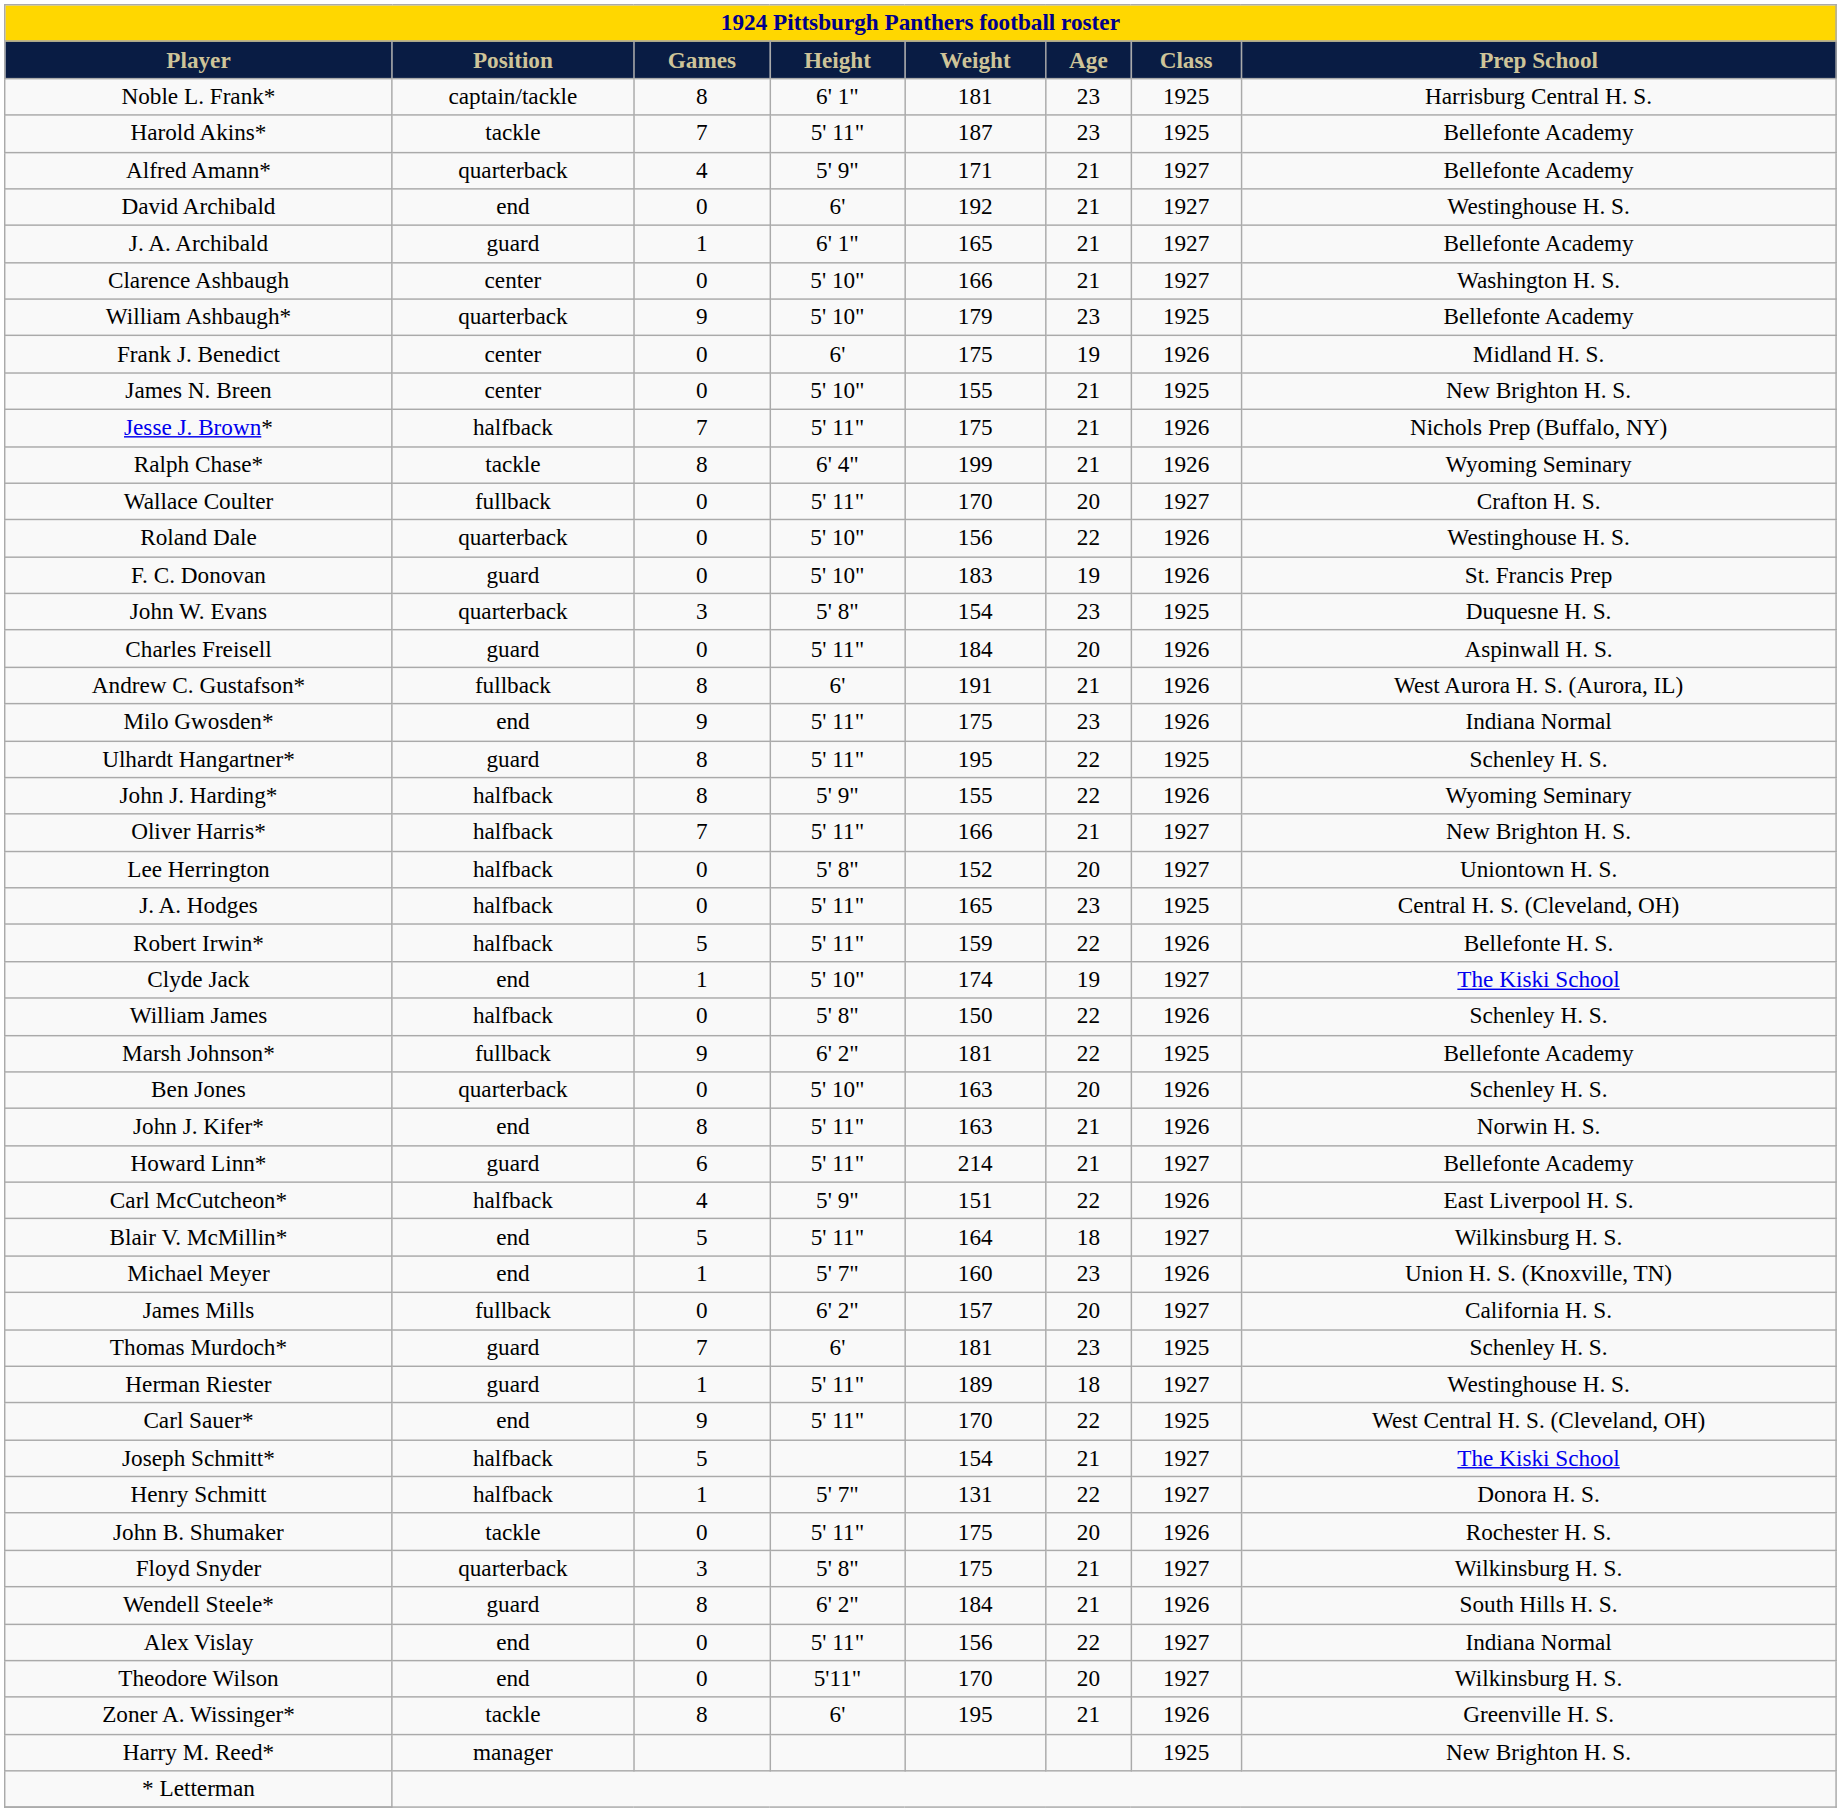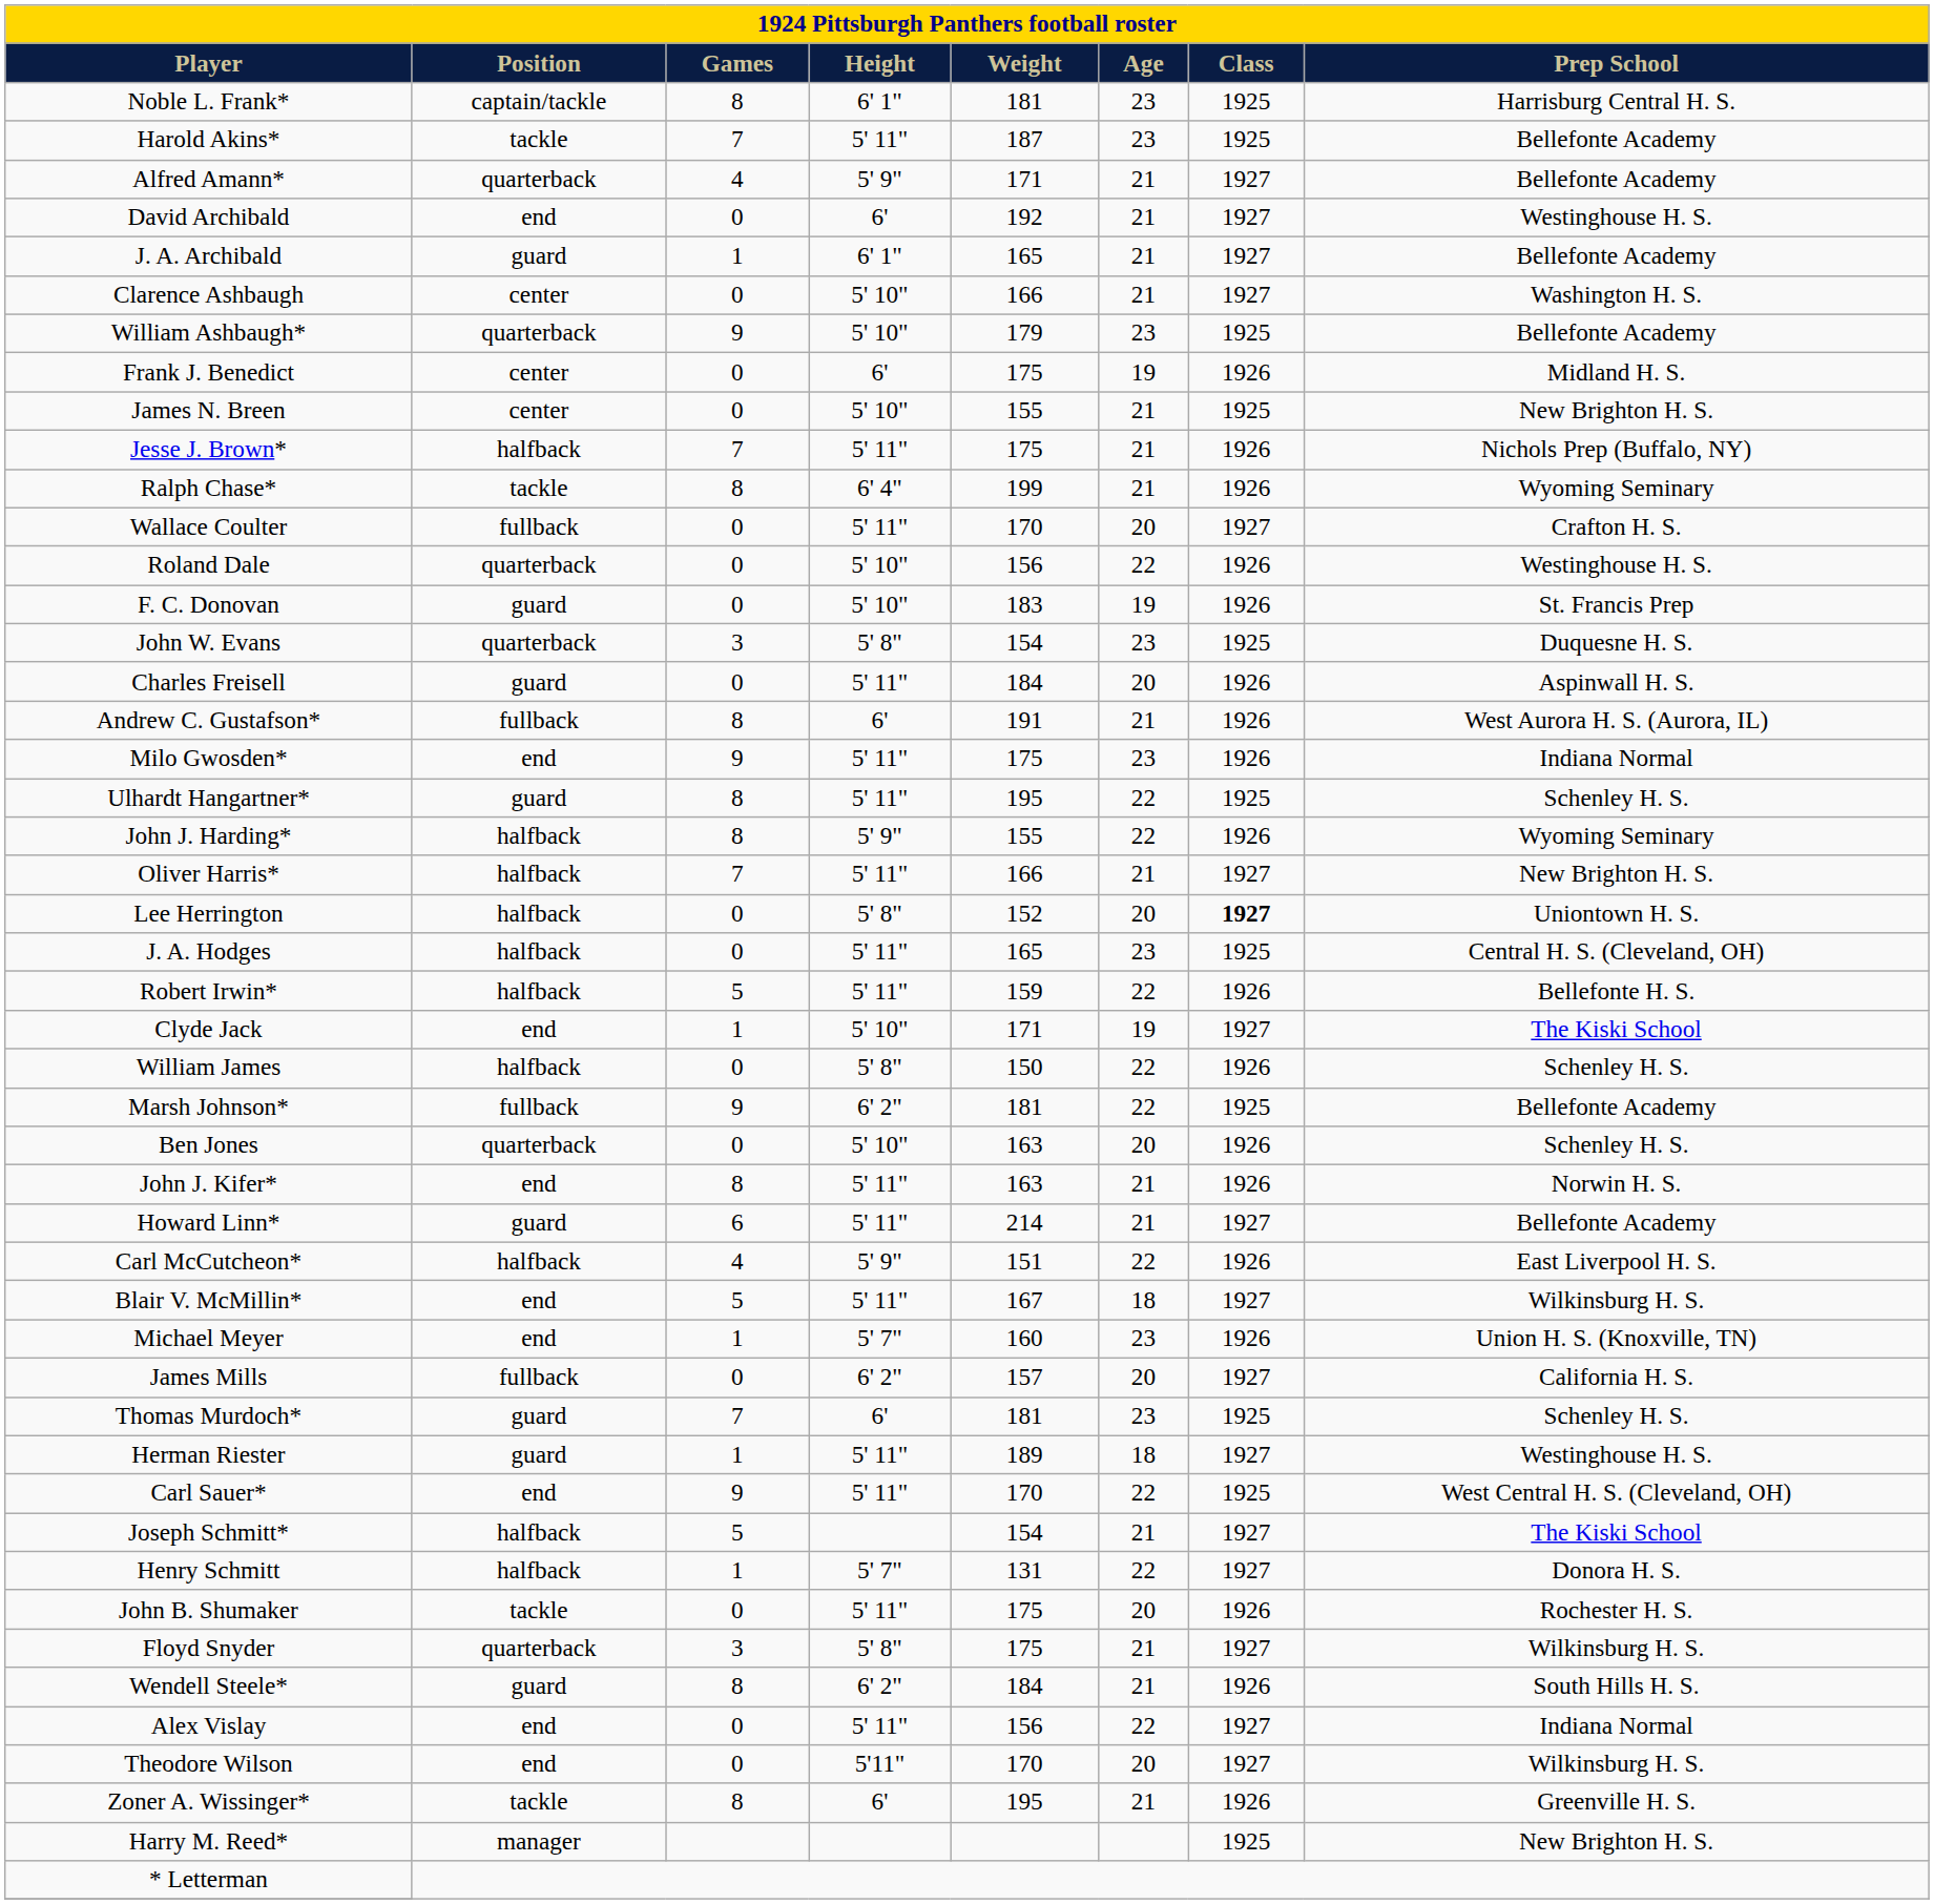 <table class="wikitable collapsible collapsed" style="margin: left; text-align:right; width:100%;">
 <tr>
 <th colspan="10" ; style="background:gold; color:darkblue; text-align: center;"><strong>1924 Pittsburgh Panthers football roster</strong></th>
 </tr>
 <tr align="center"  style="background:#091C44; color:#CEC499;">
 <td><strong>Player</strong></td>
 <td><strong>Position</strong></td>
 <td><strong>Games</strong></td>
 <td><strong>Height</strong></td>
 <td><strong>Weight</strong></td>
 <td><strong>Age</strong></td>
 <td><strong>Class</strong></td>
 <td><strong>Prep School</strong></td>
 </tr>
 <tr align="center" bgcolor="">
 <td>Noble L. Frank*</td>
 <td>captain/tackle</td>
 <td>8</td>
 <td>6' 1"</td>
 <td>181</td>
 <td>23</td>
 <td>1925</td>
 <td>Harrisburg Central H. S.</td>
 </tr>
 <tr align="center" bgcolor="">
 <td>Harold Akins*</td>
 <td>tackle</td>
 <td>7</td>
 <td>5' 11"</td>
 <td>187</td>
 <td>23</td>
 <td>1925</td>
 <td>Bellefonte Academy</td>
 </tr>
 <tr align="center" bgcolor="">
 <td>Alfred Amann*</td>
 <td>quarterback</td>
 <td>4</td>
 <td>5' 9"</td>
 <td>171</td>
 <td>21</td>
 <td>1927</td>
 <td>Bellefonte Academy</td>
 </tr>
 <tr align="center" bgcolor="">
 <td>David Archibald</td>
 <td>end</td>
 <td>0</td>
 <td>6'</td>
 <td>192</td>
 <td>21</td>
 <td>1927</td>
 <td>Westinghouse H. S.</td>
 </tr>
 <tr align="center" bgcolor="">
 <td>J. A. Archibald</td>
 <td>guard</td>
 <td>1</td>
 <td>6' 1"</td>
 <td>165</td>
 <td>21</td>
 <td>1927</td>
 <td>Bellefonte Academy</td>
 </tr>
 <tr align="center" bgcolor="">
 <td>Clarence Ashbaugh</td>
 <td>center</td>
 <td>0</td>
 <td>5' 10"</td>
 <td>166</td>
 <td>21</td>
 <td>1927</td>
 <td>Washington H. S.</td>
 </tr>
 <tr align="center" bgcolor="">
 <td>William Ashbaugh*</td>
 <td>quarterback</td>
 <td>9</td>
 <td>5' 10"</td>
 <td>179</td>
 <td>23</td>
 <td>1925</td>
 <td>Bellefonte Academy</td>
 </tr>
 <tr align="center" bgcolor="">
 <td>Frank J. Benedict</td>
 <td>center</td>
 <td>0</td>
 <td>6'</td>
 <td>175</td>
 <td>19</td>
 <td>1926</td>
 <td>Midland H. S.</td>
 </tr>
 <tr align="center" bgcolor="">
 <td>James N. Breen</td>
 <td>center</td>
 <td>0</td>
 <td>5' 10"</td>
 <td>155</td>
 <td>21</td>
 <td>1925</td>
 <td>New Brighton H. S.</td>
 </tr>
 <tr align="center" bgcolor="">
 <td><a href='#'>Jesse J. Brown</a>*</td>
 <td>halfback</td>
 <td>7</td>
 <td>5' 11"</td>
 <td>175</td>
 <td>21</td>
 <td>1926</td>
 <td>Nichols Prep (Buffalo, NY)</td>
 </tr>
 <tr align="center" bgcolor="">
 <td>Ralph Chase*</td>
 <td>tackle</td>
 <td>8</td>
 <td>6' 4"</td>
 <td>199</td>
 <td>21</td>
 <td>1926</td>
 <td>Wyoming Seminary</td>
 </tr>
 <tr align="center" bgcolor="">
 <td>Wallace Coulter</td>
 <td>fullback</td>
 <td>0</td>
 <td>5' 11"</td>
 <td>170</td>
 <td>20</td>
 <td>1927</td>
 <td>Crafton H. S.</td>
 </tr>
 <tr align="center" bgcolor="">
 <td>Roland Dale</td>
 <td>quarterback</td>
 <td>0</td>
 <td>5' 10"</td>
 <td>156</td>
 <td>22</td>
 <td>1926</td>
 <td>Westinghouse H. S.</td>
 </tr>
 <tr align="center" bgcolor="">
 <td>F. C. Donovan</td>
 <td>guard</td>
 <td>0</td>
 <td>5' 10"</td>
 <td>183</td>
 <td>19</td>
 <td>1926</td>
 <td>St. Francis Prep</td>
 </tr>
 <tr align="center" bgcolor="">
 <td>John W. Evans</td>
 <td>quarterback</td>
 <td>3</td>
 <td>5' 8"</td>
 <td>154</td>
 <td>23</td>
 <td>1925</td>
 <td>Duquesne H. S.</td>
 </tr>
 <tr align="center" bgcolor="">
 <td>Charles Freisell</td>
 <td>guard</td>
 <td>0</td>
 <td>5' 11"</td>
 <td>184</td>
 <td>20</td>
 <td>1926</td>
 <td>Aspinwall H. S.</td>
 </tr>
 <tr align="center" bgcolor="">
 <td>Andrew C. Gustafson*</td>
 <td>fullback</td>
 <td>8</td>
 <td>6'</td>
 <td>191</td>
 <td>21</td>
 <td>1926</td>
 <td>West Aurora H. S. (Aurora, IL)</td>
 </tr>
 <tr align="center" bgcolor="">
 <td>Milo Gwosden*</td>
 <td>end</td>
 <td>9</td>
 <td>5' 11"</td>
 <td>175</td>
 <td>23</td>
 <td>1926</td>
 <td>Indiana Normal</td>
 </tr>
 <tr align="center" bgcolor="">
 <td>Ulhardt Hangartner*</td>
 <td>guard</td>
 <td>8</td>
 <td>5' 11"</td>
 <td>195</td>
 <td>22</td>
 <td>1925</td>
 <td>Schenley H. S.</td>
 </tr>
 <tr align="center" bgcolor="">
 <td>John J. Harding*</td>
 <td>halfback</td>
 <td>8</td>
 <td>5' 9"</td>
 <td>155</td>
 <td>22</td>
 <td>1926</td>
 <td>Wyoming Seminary</td>
 </tr>
 <tr align="center" bgcolor="">
 <td>Oliver Harris*</td>
 <td>halfback</td>
 <td>7</td>
 <td>5' 11"</td>
 <td>166</td>
 <td>21</td>
 <td>1927</td>
 <td>New Brighton H. S.</td>
 </tr>
 <tr align="center" bgcolor="">
 <td>Lee Herrington</td>
 <td>halfback</td>
 <td>0</td>
 <td>5' 8"</td>
 <td>152</td>
 <td>20</td>
-<td>1927</td>
+<td><strong>1927</strong></td>
 <td>Uniontown H. S.</td>
 </tr>
 <tr align="center" bgcolor="">
 <td>J. A. Hodges</td>
 <td>halfback</td>
 <td>0</td>
 <td>5' 11"</td>
 <td>165</td>
 <td>23</td>
 <td>1925</td>
 <td>Central H. S. (Cleveland, OH)</td>
 </tr>
 <tr align="center" bgcolor="">
 <td>Robert Irwin*</td>
 <td>halfback</td>
 <td>5</td>
 <td>5' 11"</td>
 <td>159</td>
 <td>22</td>
 <td>1926</td>
 <td>Bellefonte H. S.</td>
 </tr>
 <tr align="center" bgcolor="">
 <td>Clyde Jack</td>
 <td>end</td>
 <td>1</td>
 <td>5' 10"</td>
-<td>174</td>
+<td>171</td>
 <td>19</td>
 <td>1927</td>
 <td><a href='#'>The Kiski School</a></td>
 </tr>
 <tr align="center" bgcolor="">
 <td>William James</td>
 <td>halfback</td>
 <td>0</td>
 <td>5' 8"</td>
 <td>150</td>
 <td>22</td>
 <td>1926</td>
 <td>Schenley H. S.</td>
 </tr>
 <tr align="center" bgcolor="">
 <td>Marsh Johnson*</td>
 <td>fullback</td>
 <td>9</td>
 <td>6' 2"</td>
 <td>181</td>
 <td>22</td>
 <td>1925</td>
 <td>Bellefonte Academy</td>
 </tr>
 <tr align="center" bgcolor="">
 <td>Ben Jones</td>
 <td>quarterback</td>
 <td>0</td>
 <td>5' 10"</td>
 <td>163</td>
 <td>20</td>
 <td>1926</td>
 <td>Schenley H. S.</td>
 </tr>
 <tr align="center" bgcolor="">
 <td>John J. Kifer*</td>
 <td>end</td>
 <td>8</td>
 <td>5' 11"</td>
 <td>163</td>
 <td>21</td>
 <td>1926</td>
 <td>Norwin H. S.</td>
 </tr>
 <tr align="center" bgcolor="">
 <td>Howard Linn*</td>
 <td>guard</td>
 <td>6</td>
 <td>5' 11"</td>
 <td>214</td>
 <td>21</td>
 <td>1927</td>
 <td>Bellefonte Academy</td>
 </tr>
 <tr align="center" bgcolor="">
 <td>Carl McCutcheon*</td>
 <td>halfback</td>
 <td>4</td>
 <td>5' 9"</td>
 <td>151</td>
 <td>22</td>
 <td>1926</td>
 <td>East Liverpool H. S.</td>
 </tr>
 <tr align="center" bgcolor="">
 <td>Blair V. McMillin*</td>
 <td>end</td>
 <td>5</td>
 <td>5' 11"</td>
-<td>164</td>
+<td>167</td>
 <td>18</td>
 <td>1927</td>
 <td>Wilkinsburg H. S.</td>
 </tr>
 <tr align="center" bgcolor="">
 <td>Michael Meyer</td>
 <td>end</td>
 <td>1</td>
 <td>5' 7"</td>
 <td>160</td>
 <td>23</td>
 <td>1926</td>
 <td>Union H. S. (Knoxville, TN)</td>
 </tr>
 <tr align="center" bgcolor="">
 <td>James Mills</td>
 <td>fullback</td>
 <td>0</td>
 <td>6' 2"</td>
 <td>157</td>
 <td>20</td>
 <td>1927</td>
 <td>California H. S.</td>
 </tr>
 <tr align="center" bgcolor="">
 <td>Thomas Murdoch*</td>
 <td>guard</td>
 <td>7</td>
 <td>6'</td>
 <td>181</td>
 <td>23</td>
 <td>1925</td>
 <td>Schenley H. S.</td>
 </tr>
 <tr align="center" bgcolor="">
 <td>Herman Riester</td>
 <td>guard</td>
 <td>1</td>
 <td>5' 11"</td>
 <td>189</td>
 <td>18</td>
 <td>1927</td>
 <td>Westinghouse H. S.</td>
 </tr>
 <tr align="center" bgcolor="">
 <td>Carl Sauer*</td>
 <td>end</td>
 <td>9</td>
 <td>5' 11"</td>
 <td>170</td>
 <td>22</td>
 <td>1925</td>
 <td>West Central H. S. (Cleveland, OH)</td>
 </tr>
 <tr align="center" bgcolor="">
 <td>Joseph Schmitt*</td>
 <td>halfback</td>
 <td>5</td>
 <td></td>
 <td>154</td>
 <td>21</td>
 <td>1927</td>
 <td><a href='#'>The Kiski School</a></td>
 </tr>
 <tr align="center" bgcolor="">
 <td>Henry Schmitt</td>
 <td>halfback</td>
 <td>1</td>
 <td>5' 7"</td>
 <td>131</td>
 <td>22</td>
 <td>1927</td>
 <td>Donora H. S.</td>
 </tr>
 <tr align="center" bgcolor="">
 <td>John B. Shumaker</td>
 <td>tackle</td>
 <td>0</td>
 <td>5' 11"</td>
 <td>175</td>
 <td>20</td>
 <td>1926</td>
 <td>Rochester H. S.</td>
 </tr>
 <tr align="center" bgcolor="">
 <td>Floyd Snyder</td>
 <td>quarterback</td>
 <td>3</td>
 <td>5' 8"</td>
 <td>175</td>
 <td>21</td>
 <td>1927</td>
 <td>Wilkinsburg H. S.</td>
 </tr>
 <tr align="center" bgcolor="">
 <td>Wendell Steele*</td>
 <td>guard</td>
 <td>8</td>
 <td>6' 2"</td>
 <td>184</td>
 <td>21</td>
 <td>1926</td>
 <td>South Hills H. S.</td>
 </tr>
 <tr align="center" bgcolor="">
 <td>Alex Vislay</td>
 <td>end</td>
 <td>0</td>
 <td>5' 11"</td>
 <td>156</td>
 <td>22</td>
 <td>1927</td>
 <td>Indiana Normal</td>
 </tr>
 <tr align="center" bgcolor="">
 <td>Theodore Wilson</td>
 <td>end</td>
 <td>0</td>
 <td>5'11"</td>
 <td>170</td>
 <td>20</td>
 <td>1927</td>
 <td>Wilkinsburg H. S.</td>
 </tr>
 <tr align="center" bgcolor="">
 <td>Zoner A. Wissinger*</td>
 <td>tackle</td>
 <td>8</td>
 <td>6'</td>
 <td>195</td>
 <td>21</td>
 <td>1926</td>
 <td>Greenville H. S.</td>
 </tr>
 <tr align="center" bgcolor="">
 <td>Harry M. Reed*</td>
 <td>manager</td>
 <td></td>
 <td></td>
 <td></td>
 <td></td>
 <td>1925</td>
 <td>New Brighton H. S.</td>
 </tr>
 <tr align="center" bgcolor="">
 <td>* Letterman</td>
 </tr>
 <tr align="center" bgcolor="">
 </tr>
 </table>
